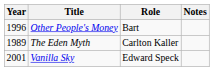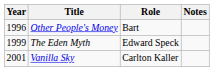 <table class="wikitable sortable">
 <tr>
 <th>Year</th>
 <th>Title</th>
 <th>Role</th>
 <th>Notes</th>
 </tr>
 <tr>
 <td>1996</td>
 <td><em><a href='#'>Other People's Money</a></em></td>
 <td>Bart</td>
 <td></td>
 </tr>
 <tr>
-<td>1989</td>
+<td>1999</td>
 <td><em>The Eden Myth</em></td>
-<td>Carlton Kaller</td>
+<td>Edward Speck</td>
 <td></td>
 </tr>
 <tr>
 <td>2001</td>
 <td><em><a href='#'>Vanilla Sky</a></em></td>
-<td>Edward Speck</td>
+<td>Carlton Kaller</td>
 <td></td>
 </tr>
 </table>
